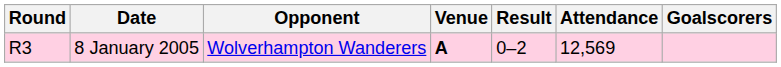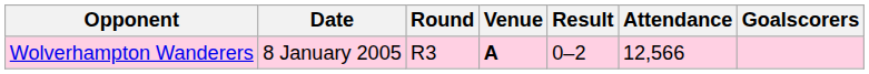 <table class="wikitable">
 <tr>
+<th>Opponent</th>
+<th>Date</th>
 <th>Round</th>
-<th>Date</th>
-<th>Opponent</th>
 <th>Venue</th>
 <th>Result</th>
 <th>Attendance</th>
 <th>Goalscorers</th>
 </tr>
 <tr style="background-color: #ffd0e3;">
+<td><a href='#'>Wolverhampton Wanderers</a></td>
+<td>8 January 2005</td>
 <td>R3</td>
-<td>8 January 2005</td>
-<td><a href='#'>Wolverhampton Wanderers</a></td>
 <td><strong>A</strong></td>
 <td>0–2</td>
-<td>12,569</td>
+<td>12,566</td>
 <td></td>
 </tr>
 </table>
